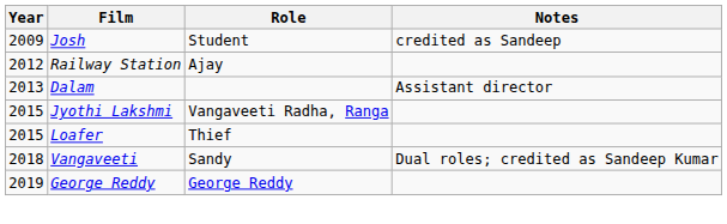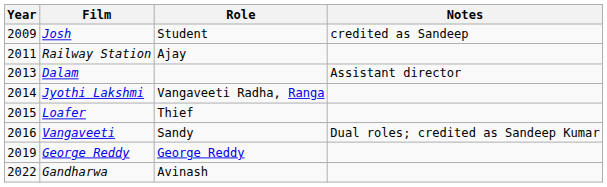 <table class="wikitable sortable">
 <tr>
 <th>Year</th>
 <th>Film</th>
 <th>Role</th>
 <th>Notes</th>
 </tr>
 <tr>
 <td>2009</td>
 <td><em><a href='#'>Josh</a></em></td>
 <td>Student</td>
 <td>credited as Sandeep</td>
 </tr>
 <tr>
-<td>2012</td>
+<td>2011</td>
 <td><em>Railway Station</em></td>
 <td>Ajay</td>
 <td></td>
 </tr>
 <tr>
 <td>2013</td>
 <td><em><a href='#'>Dalam</a></em></td>
 <td></td>
 <td>Assistant director</td>
 </tr>
 <tr>
-<td>2015</td>
+<td>2014</td>
 <td><em><a href='#'>Jyothi Lakshmi</a></em></td>
 <td>Vangaveeti Radha, <a href='#'>Ranga</a></td>
 <td></td>
 </tr>
 <tr>
 <td>2015</td>
 <td><em><a href='#'>Loafer</a></em></td>
 <td>Thief</td>
 <td></td>
 </tr>
 <tr>
-<td>2018</td>
+<td>2016</td>
 <td><em><a href='#'>Vangaveeti</a></em></td>
 <td>Sandy</td>
 <td>Dual roles; credited as Sandeep Kumar</td>
 </tr>
 <tr>
 <td>2019</td>
 <td><em><a href='#'>George Reddy</a></em></td>
 <td><a href='#'>George Reddy</a></td>
 <td></td>
 </tr>
+<tr>
+<td>2022</td>
+<td><em>Gandharwa</em></td>
+<td>Avinash<em></td>
+<td></td>
+</tr>
 </table>
